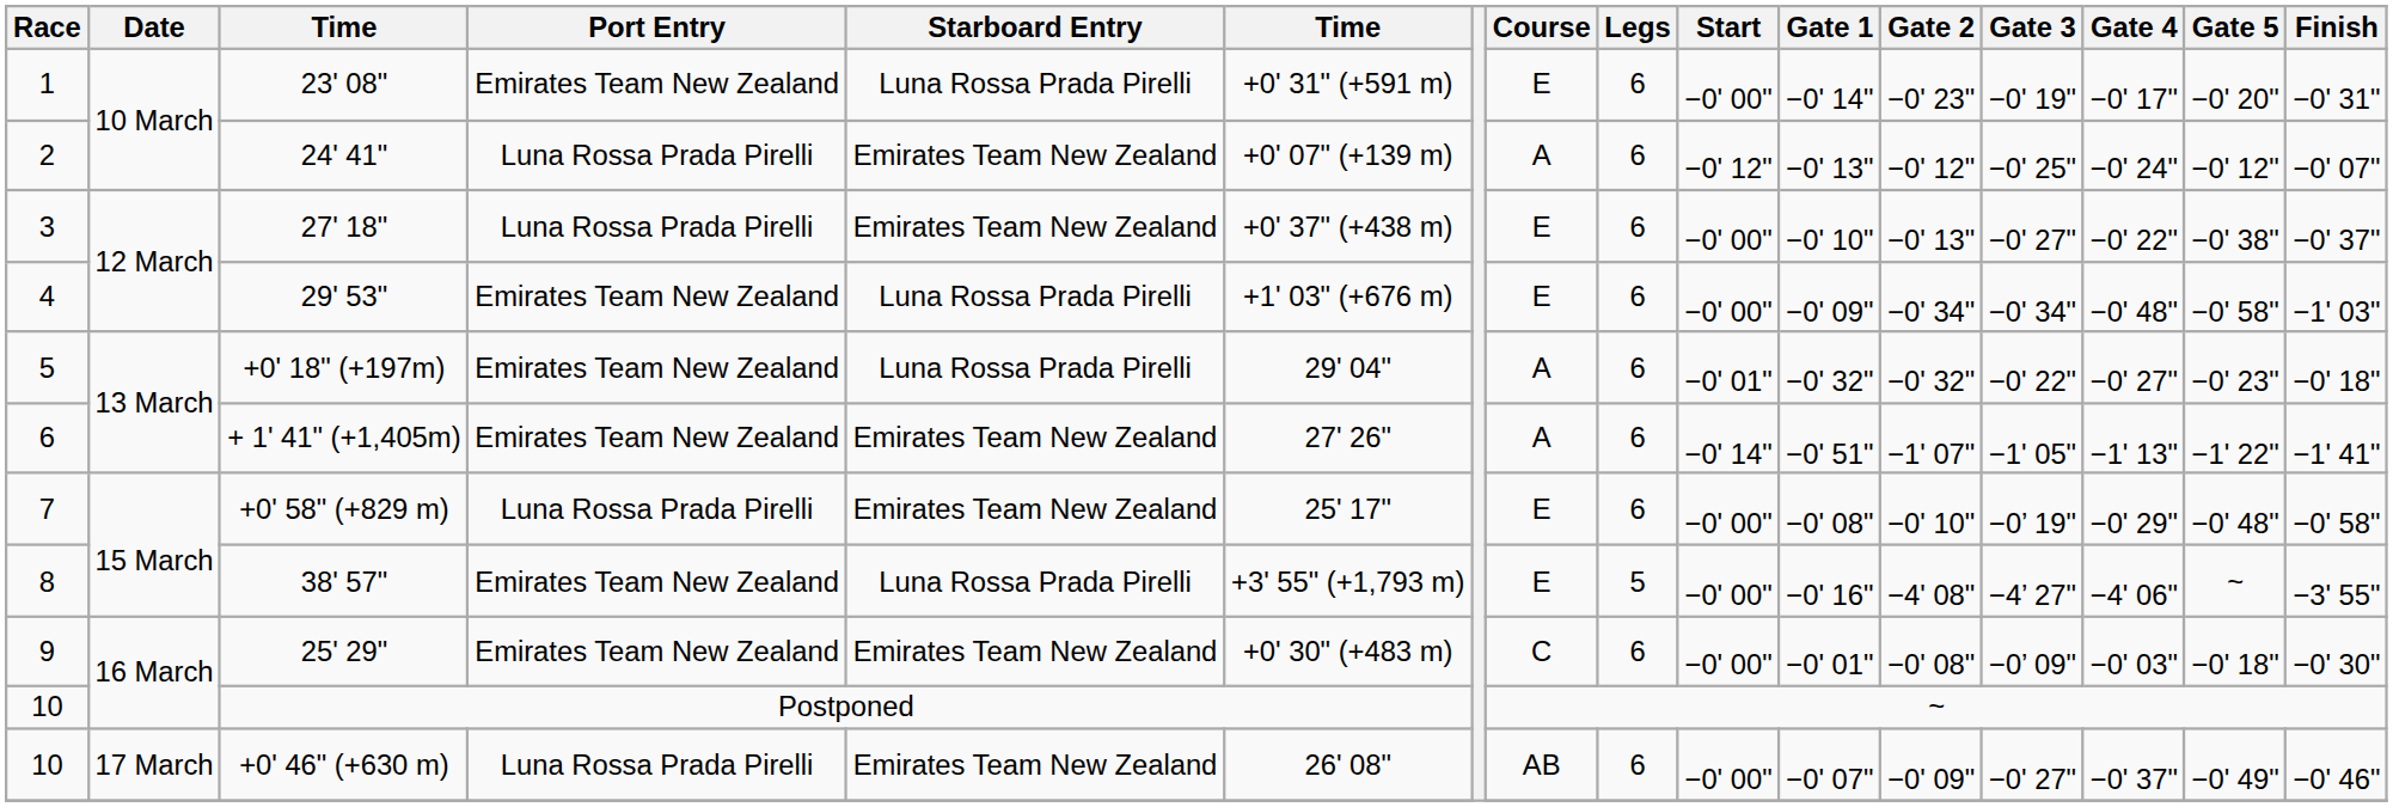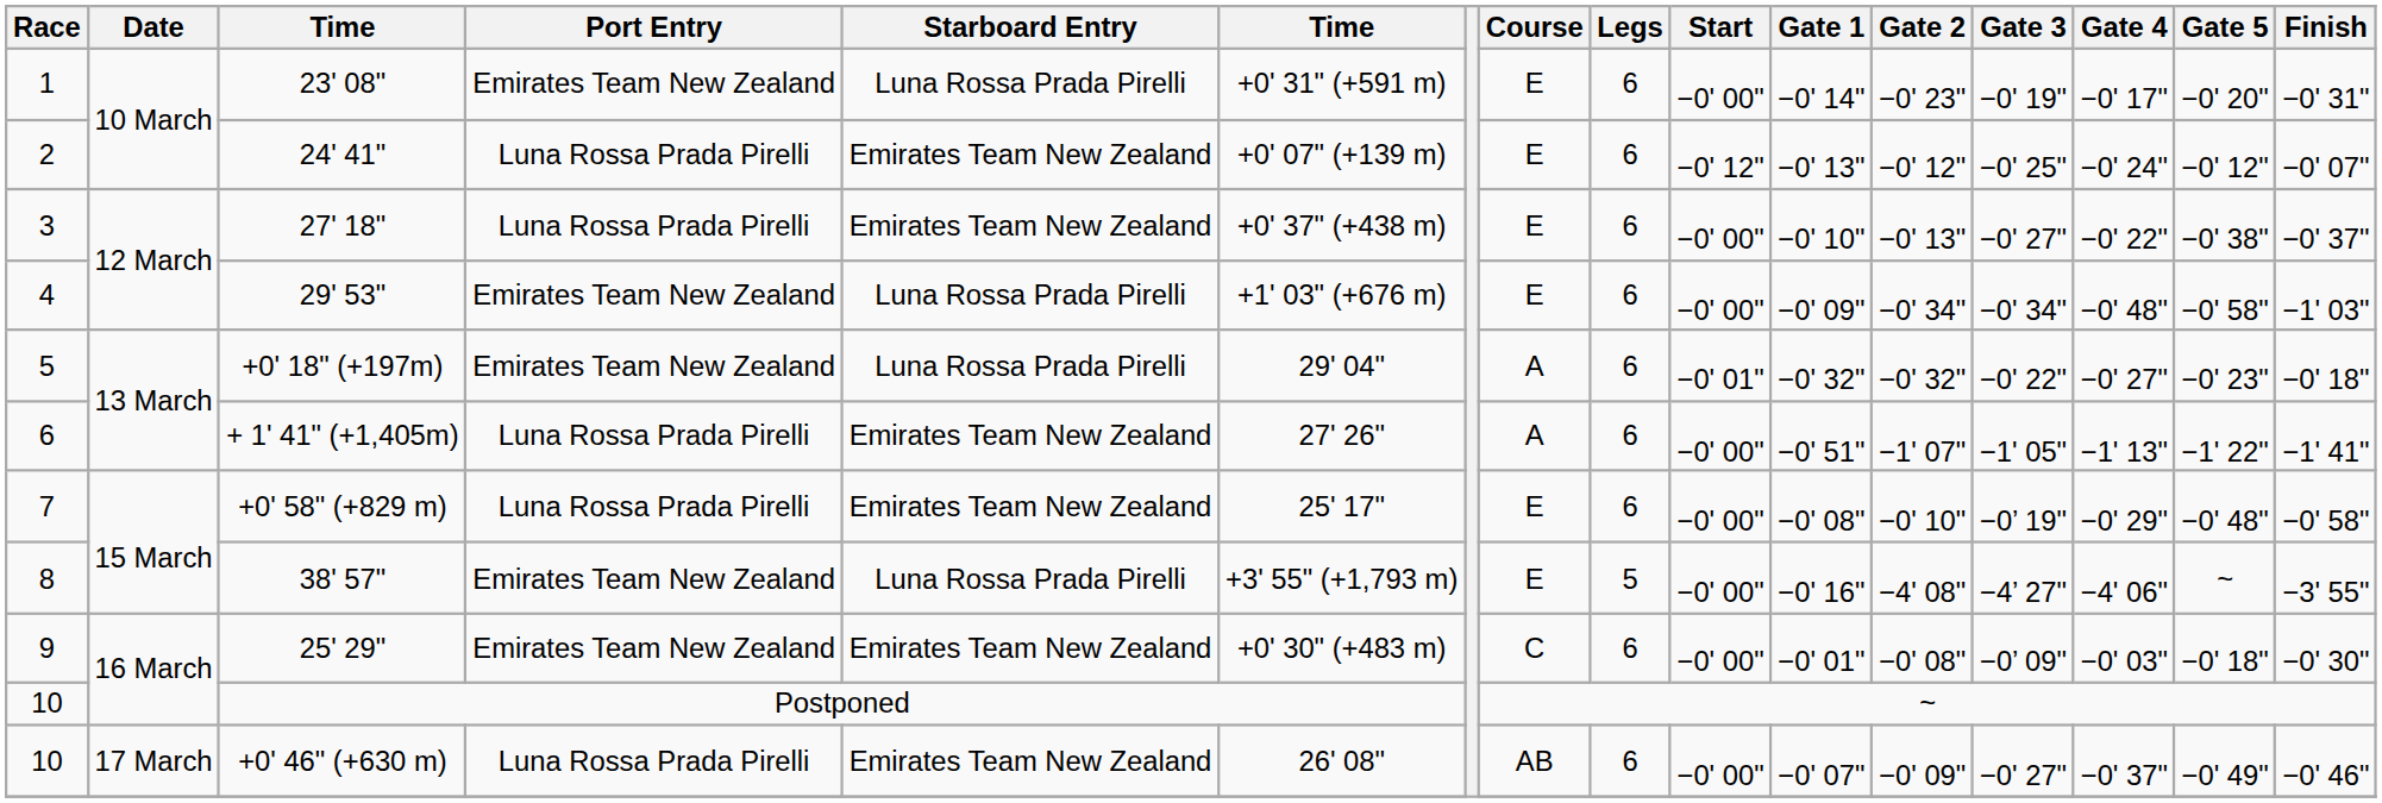 <table class="wikitable" style="font-size:8pt;line-height:1;text-align: center;">
 <tr>
 <th>Race</th>
 <th>Date</th>
 <th>Time</th>
 <th>Port Entry</th>
 <th>Starboard Entry</th>
 <th>Time</th>
 <th rowspan="15"></th>
 <th>Course</th>
 <th>Legs</th>
 <th>Start</th>
 <th>Gate 1</th>
 <th>Gate 2</th>
 <th>Gate 3</th>
 <th>Gate 4</th>
 <th>Gate 5</th>
 <th>Finish</th>
 </tr>
 <tr>
 <td>1<br></td>
 <td Rowspan="2">10 March</td>
 <td>23' 08"</td>
 <td>Emirates Team New Zealand</td>
 <td>Luna Rossa Prada Pirelli</td>
 <td>+0' 31" (+591 m)</td>
 <td>E</td>
 <td>6</td>
 <td> <br> −0' 00"</td>
 <td> <br> −0' 14"</td>
 <td> <br> −0' 23"</td>
 <td> <br> −0' 19"</td>
 <td> <br> −0' 17"</td>
 <td> <br> −0' 20"</td>
 <td> <br> −0' 31"</td>
 </tr>
 <tr>
 <td>2<br></td>
 <td>24' 41"</td>
 <td>Luna Rossa Prada Pirelli</td>
 <td>Emirates Team New Zealand</td>
 <td>+0' 07" (+139 m)</td>
-<td> A</td>
+<td>E</td>
 <td>6</td>
 <td> <br> −0' 12"</td>
 <td> <br> −0' 13"</td>
 <td> <br> −0' 12"</td>
 <td> <br> −0' 25"</td>
 <td> <br> −0' 24"</td>
 <td> <br> −0' 12"</td>
 <td> <br> −0' 07"</td>
 </tr>
 <tr>
 <td>3<br></td>
 <td Rowspan="2">12 March</td>
 <td>27' 18"</td>
 <td>Luna Rossa Prada Pirelli</td>
 <td>Emirates Team New Zealand</td>
 <td>+0' 37" (+438 m)</td>
 <td>E</td>
 <td>6</td>
 <td> <br> −0' 00"</td>
 <td> <br> −0' 10"</td>
 <td> <br> −0' 13"</td>
 <td> <br> −0' 27"</td>
 <td> <br> −0' 22"</td>
 <td> <br> −0' 38"</td>
 <td> <br> −0' 37"</td>
 </tr>
 <tr>
 <td>4<br></td>
 <td>29' 53"</td>
 <td>Emirates Team New Zealand</td>
 <td>Luna Rossa Prada Pirelli</td>
 <td>+1' 03" (+676 m)</td>
 <td>E</td>
 <td>6</td>
 <td> <br> −0' 00"</td>
 <td> <br> −0' 09"</td>
 <td> <br> −0' 34"</td>
 <td> <br> −0' 34"</td>
 <td> <br> −0' 48"</td>
 <td> <br> −0' 58"</td>
 <td> <br> −1' 03"</td>
 </tr>
 <tr>
 <td>5<br></td>
 <td Rowspan="2">13 March</td>
 <td>+0' 18" (+197m)</td>
 <td>Emirates Team New Zealand</td>
 <td>Luna Rossa Prada Pirelli</td>
 <td>29' 04"</td>
 <td> A</td>
 <td> 6</td>
 <td> <br> −0' 01"</td>
 <td> <br> −0' 32"</td>
 <td> <br> −0' 32"</td>
 <td> <br> −0' 22"</td>
 <td> <br> −0' 27"</td>
 <td> <br> −0' 23"</td>
 <td> <br> −0' 18"</td>
 </tr>
 <tr>
 <td>6<br></td>
 <td>+ 1' 41" (+1,405m)</td>
-<td>Emirates Team New Zealand</td>
+<td>Luna Rossa Prada Pirelli</td>
 <td>Emirates Team New Zealand</td>
 <td>27' 26"</td>
 <td>A</td>
 <td>6</td>
-<td> <br> −0' 14"</td>
+<td> <br> −0' 00"</td>
 <td> <br> −0' 51"</td>
 <td> <br> −1' 07"</td>
 <td> <br> −1' 05"</td>
 <td> <br> −1' 13"</td>
 <td> <br> −1' 22"</td>
 <td> <br> −1' 41"</td>
 </tr>
 <tr>
 <td>7<br></td>
 <td Rowspan="2"><br>15 March</td>
 <td>+0' 58" (+829 m)</td>
 <td>Luna Rossa Prada Pirelli</td>
 <td>Emirates Team New Zealand</td>
 <td>25' 17"</td>
 <td>E</td>
 <td>6</td>
 <td> <br> −0' 00"</td>
 <td> <br> −0' 08"</td>
 <td> <br> −0' 10"</td>
 <td> <br> −0’ 19"</td>
 <td> <br> −0' 29"</td>
 <td> <br> −0' 48"</td>
 <td> <br> −0' 58"</td>
 </tr>
 <tr>
 <td>8<br></td>
 <td>38' 57"</td>
 <td>Emirates Team New Zealand</td>
 <td>Luna Rossa Prada Pirelli</td>
 <td>+3' 55" (+1,793 m)</td>
 <td>E</td>
 <td>5</td>
 <td> <br> −0' 00"</td>
 <td> <br> −0' 16"</td>
 <td> <br> −4' 08"</td>
 <td> <br> −4’ 27"</td>
 <td> <br> −4' 06"</td>
 <td> ~</td>
 <td> <br> −3' 55"</td>
 </tr>
 <tr>
 <td>9<br></td>
 <td Rowspan="2">16 March</td>
 <td>25' 29"</td>
 <td>Emirates Team New Zealand</td>
 <td>Emirates Team New Zealand</td>
 <td>+0' 30" (+483 m)</td>
 <td>C</td>
 <td>6</td>
 <td> <br> −0' 00"</td>
 <td> <br> −0' 01"</td>
 <td> <br> −0' 08"</td>
 <td> <br> −0’ 09"</td>
 <td> <br> −0' 03"</td>
 <td> <br> −0' 18"</td>
 <td> <br> −0' 30"</td>
 </tr>
 <tr>
 <td>10</td>
 <td colspan=4 align=center>Postponed</td>
 <td colspan=9 align=center>~</td>
 </tr>
 <tr>
 <td>10<br></td>
 <td>17 March</td>
 <td>+0' 46" (+630 m)</td>
 <td>Luna Rossa Prada Pirelli</td>
 <td>Emirates Team New Zealand</td>
 <td>26' 08"</td>
 <td>AB</td>
 <td>6</td>
 <td> <br> −0' 00"</td>
 <td> <br> −0' 07"</td>
 <td> <br> −0' 09"</td>
 <td> <br> −0' 27"</td>
 <td> <br> −0' 37"</td>
 <td> <br> −0' 49"</td>
 <td> <br> −0' 46"</td>
 </tr>
 <tr>
 </tr>
 </table>
